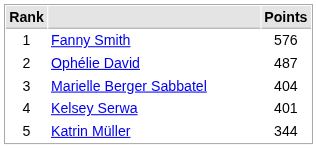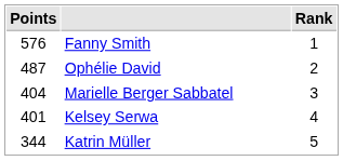 <table cellspacing="1" cellpadding="3" style="border:1px solid #AAAAAA;font-size:86%">
 <tr bgcolor="#E4E4E4">
+<th style="border-bottom:1px solid #AAAAAA" width=20>Points</th>
+<th style="border-bottom:1px solid #AAAAAA" width=200></th>
 <th style="border-bottom:1px solid #AAAAAA" width=10>Rank</th>
-<th style="border-bottom:1px solid #AAAAAA" width=200></th>
-<th style="border-bottom:1px solid #AAAAAA" width=20>Points</th>
 </tr>
 <tr>
+<td align=center>576</td>
+<td> <a href='#'>Fanny Smith</a></td>
 <td style="text-align:center;">1</td>
-<td> <a href='#'>Fanny Smith</a></td>
-<td align=center>576</td>
 </tr>
 <tr>
+<td align=center>487</td>
+<td> <a href='#'>Ophélie David</a></td>
 <td style="text-align:center;">2</td>
-<td> <a href='#'>Ophélie David</a></td>
-<td align=center>487</td>
 </tr>
 <tr>
+<td align=center>404</td>
+<td> <a href='#'>Marielle Berger Sabbatel</a></td>
 <td style="text-align:center;">3</td>
-<td> <a href='#'>Marielle Berger Sabbatel</a></td>
-<td align=center>404</td>
 </tr>
 <tr>
+<td align=center>401</td>
+<td> <a href='#'>Kelsey Serwa</a></td>
 <td style="text-align:center;">4</td>
-<td> <a href='#'>Kelsey Serwa</a></td>
-<td align=center>401</td>
 </tr>
 <tr>
+<td align=center>344</td>
+<td> <a href='#'>Katrin Müller</a></td>
 <td style="text-align:center;">5</td>
-<td> <a href='#'>Katrin Müller</a></td>
-<td align=center>344</td>
 </tr>
 </table>
